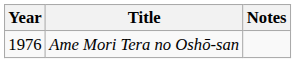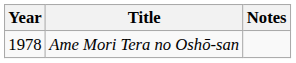 <table class="wikitable">
 <tr>
 <th>Year</th>
 <th>Title</th>
 <th>Notes</th>
 </tr>
 <tr>
-<td>1976</td>
+<td>1978</td>
 <td><em>Ame Mori Tera no Oshō-san</em></td>
 <td></td>
 </tr>
 </table>
